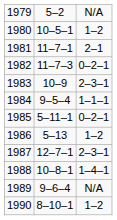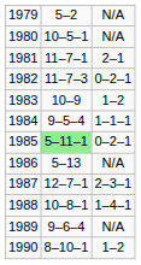 <table class="wikitable" style="text-align:center;">
 <tr>
 <td>1979</td>
 <td>5–2</td>
 <td>N/A</td>
 </tr>
 <tr>
 <td>1980</td>
 <td>10–5–1</td>
-<td>1–2</td>
+<td>N/A</td>
 </tr>
 <tr>
 <td>1981</td>
 <td>11–7–1</td>
 <td>2–1</td>
 </tr>
 <tr>
 <td>1982</td>
 <td>11–7–3</td>
 <td>0–2–1</td>
 </tr>
 <tr>
 <td>1983</td>
 <td>10–9</td>
-<td>2–3–1</td>
+<td>1–2</td>
 </tr>
 <tr>
 <td>1984</td>
 <td>9–5–4</td>
 <td>1–1–1</td>
 </tr>
 <tr>
 <td>1985</td>
-<td>5–11–1</td>
+<td style="background: lightgreen;">5–11–1</td>
 <td>0–2–1</td>
 </tr>
 <tr>
 <td>1986</td>
 <td>5–13</td>
-<td>1–2</td>
+<td>N/A</td>
 </tr>
 <tr>
 <td>1987</td>
 <td>12–7–1</td>
 <td>2–3–1</td>
 </tr>
 <tr>
 <td>1988</td>
 <td>10–8–1</td>
 <td>1–4–1</td>
 </tr>
 <tr>
 <td>1989</td>
 <td>9–6–4</td>
 <td>N/A</td>
 </tr>
 <tr>
 <td>1990</td>
 <td>8–10–1</td>
 <td>1–2</td>
 </tr>
 </table>
